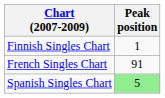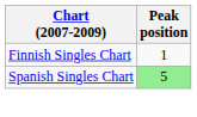 <table class="wikitable">
 <tr>
 <th><a href='#'>Chart</a><br>(2007-2009)</th>
 <th>Peak<br>position</th>
 </tr>
 <tr>
 <td><a href='#'>Finnish Singles Chart</a></td>
 <td align="center">1</td>
 </tr>
 <tr>
-<td><a href='#'>French Singles Chart</a></td>
-<td align="center">91</td>
-</tr>
-<tr>
 <td><a href='#'>Spanish Singles Chart</a></td>
 <td align="center" style="background: lightgreen;">5</td>
 </tr>
 </table>
